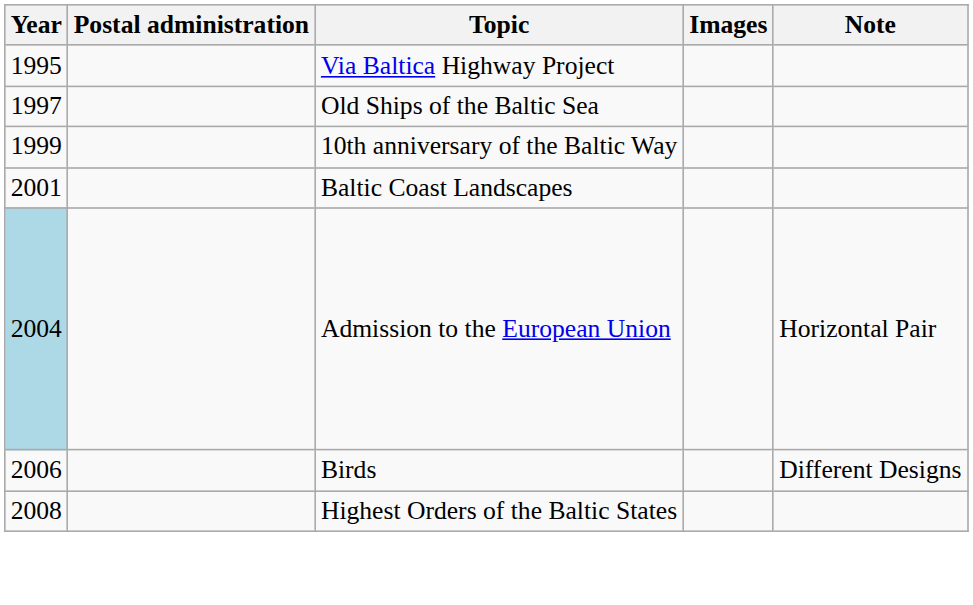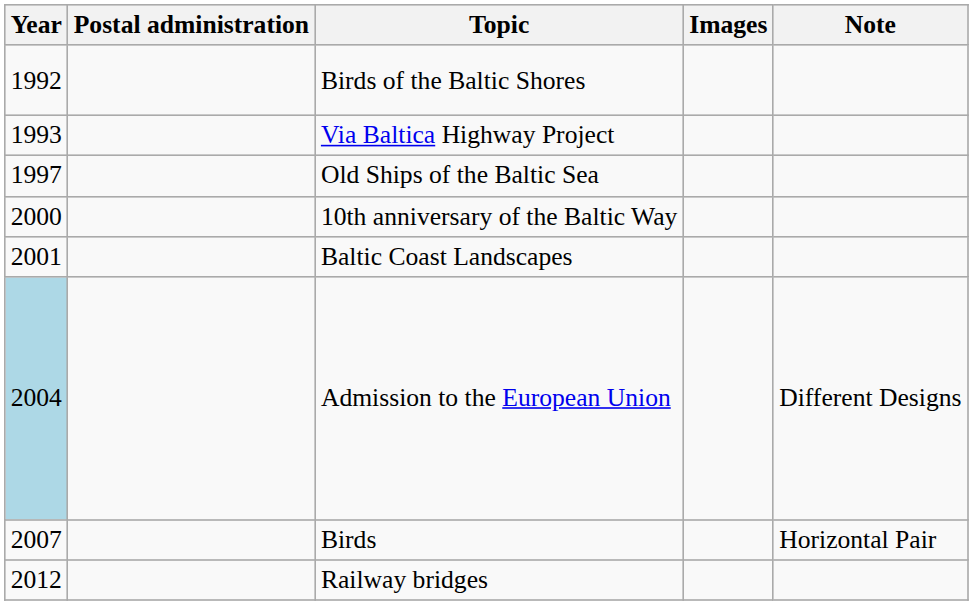 <table class="wikitable">
 <tr>
 <th>Year</th>
 <th>Postal administration</th>
 <th>Topic</th>
 <th>Images</th>
 <th>Note</th>
 </tr>
 <tr>
-<td>1995</td>
+<td>1992</td>
+<td> <br> <br></td>
+<td>Birds of the Baltic Shores</td>
+<td></td>
+<td></td>
+</tr>
+<tr>
+<td>1993</td>
 <td> <br></td>
 <td><a href='#'>Via Baltica</a> Highway Project</td>
 <td></td>
 <td></td>
 </tr>
 <tr>
 <td>1997</td>
 <td> <br></td>
 <td>Old Ships of the Baltic Sea</td>
 <td></td>
 <td></td>
 </tr>
 <tr>
-<td>1999</td>
+<td>2000</td>
 <td> <br></td>
 <td>10th anniversary of the Baltic Way</td>
 <td></td>
 <td></td>
 </tr>
 <tr>
 <td>2001</td>
 <td> <br></td>
 <td>Baltic Coast Landscapes</td>
 <td></td>
 <td></td>
 </tr>
 <tr>
 <td style="background: lightblue;">2004</td>
 <td> <br> <br> <br> <br> <br> <br> <br> <br></td>
 <td>Admission to the <a href='#'>European Union</a></td>
 <td></td>
+<td>Different Designs</td>
+</tr>
+<tr>
+<td>2007</td>
+<td></td>
+<td>Birds</td>
+<td></td>
 <td>Horizontal Pair</td>
 </tr>
 <tr>
-<td>2006</td>
-<td></td>
-<td>Birds</td>
-<td></td>
-<td>Different Designs</td>
-</tr>
-<tr>
-<td>2008</td>
+<td>2012</td>
 <td> <br></td>
-<td>Highest Orders of the Baltic States</td>
-<td></td>
-<td></td>
+<td>Railway bridges</td>
+<td><br></td>
+<td><br></td>
 </tr>
 </table>
